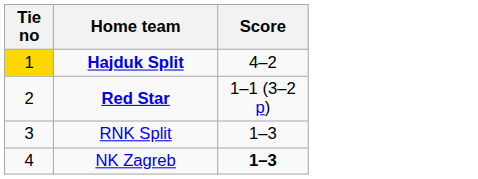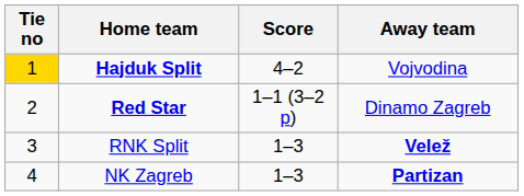 <table class="wikitable" style="text-align: center">
 <tr>
 <th width=40>Tie no</th>
 <th width=150>Home team</th>
 <th width=80>Score</th>
+<th width=150>Away team</th>
 </tr>
 <tr>
 <td style="background: gold;">1</td>
 <td><strong><a href='#'>Hajduk Split</a></strong></td>
 <td>4–2</td>
+<td><a href='#'>Vojvodina</a></td>
 </tr>
 <tr>
 <td>2</td>
 <td><strong><a href='#'>Red Star</a></strong></td>
 <td>1–1 (3–2 <a href='#'>p</a>)</td>
+<td><a href='#'>Dinamo Zagreb</a></td>
 </tr>
 <tr>
 <td>3</td>
 <td><a href='#'>RNK Split</a></td>
 <td>1–3</td>
+<td><strong><a href='#'>Velež</a></strong></td>
 </tr>
 <tr>
 <td>4</td>
 <td><a href='#'>NK Zagreb</a></td>
-<td><strong>1–3</strong></td>
+<td>1–3</td>
+<td><strong><a href='#'>Partizan</a></strong></td>
 </tr>
 </table>
